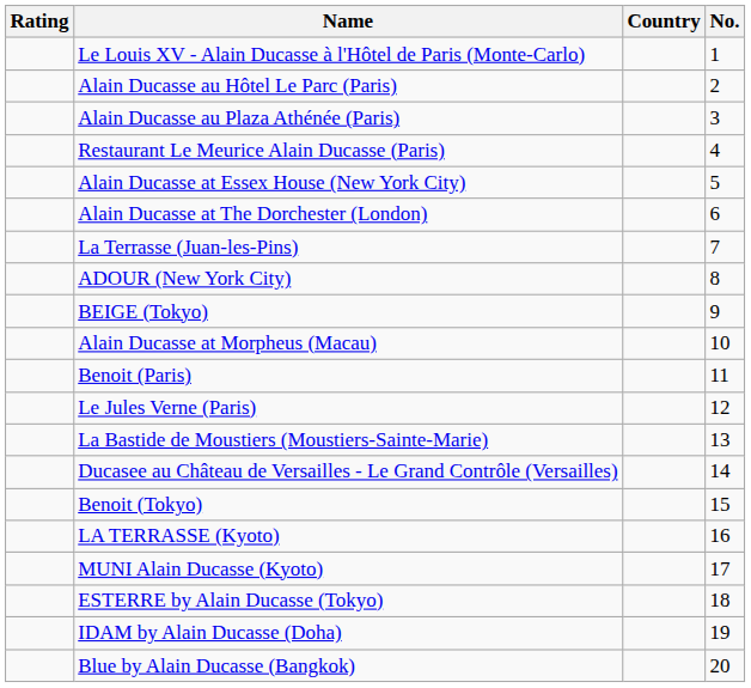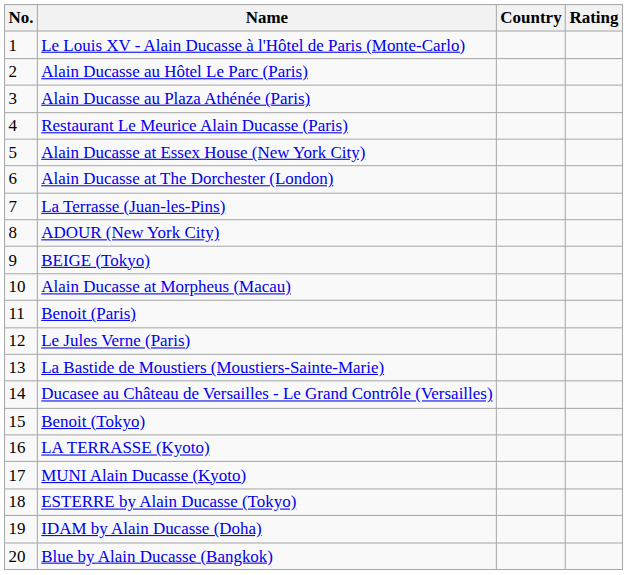 <table class="wikitable sortable plainrowheaders" style="text-align:left;"">
 <tr>
-<th>Rating</th>
+<th>No.</th>
 <th>Name</th>
 <th>Country</th>
-<th>No.</th>
+<th>Rating</th>
 </tr>
 <tr>
-<td></td>
+<td>1</td>
 <td><a href='#'>Le Louis XV - Alain Ducasse à l'Hôtel de Paris (Monte-Carlo)</a></td>
 <td></td>
-<td>1</td>
+<td></td>
 </tr>
 <tr>
-<td></td>
+<td>2</td>
 <td><a href='#'>Alain Ducasse au Hôtel Le Parc (Paris)</a></td>
 <td></td>
-<td>2</td>
+<td></td>
 </tr>
 <tr>
-<td></td>
+<td>3</td>
 <td><a href='#'>Alain Ducasse au Plaza Athénée (Paris)</a></td>
 <td></td>
-<td>3</td>
+<td></td>
 </tr>
 <tr>
-<td></td>
+<td>4</td>
 <td><a href='#'>Restaurant Le Meurice Alain Ducasse (Paris)</a></td>
 <td></td>
-<td>4</td>
+<td></td>
 </tr>
 <tr>
-<td></td>
+<td>5</td>
 <td><a href='#'>Alain Ducasse at Essex House (New York City)</a></td>
 <td></td>
-<td>5</td>
+<td></td>
 </tr>
 <tr>
-<td></td>
+<td>6</td>
 <td><a href='#'>Alain Ducasse at The Dorchester (London)</a></td>
 <td></td>
-<td>6</td>
+<td></td>
 </tr>
 <tr>
-<td></td>
+<td>7</td>
 <td><a href='#'>La Terrasse (Juan-les-Pins)</a></td>
 <td></td>
-<td>7</td>
+<td></td>
 </tr>
 <tr>
-<td></td>
+<td>8</td>
 <td><a href='#'>ADOUR (New York City)</a></td>
 <td></td>
-<td>8</td>
+<td></td>
 </tr>
 <tr>
-<td></td>
+<td>9</td>
 <td><a href='#'>BEIGE (Tokyo)</a></td>
 <td></td>
-<td>9</td>
+<td></td>
 </tr>
 <tr>
-<td></td>
+<td>10</td>
 <td><a href='#'>Alain Ducasse at Morpheus (Macau)</a></td>
 <td></td>
-<td>10</td>
+<td></td>
 </tr>
 <tr>
-<td></td>
+<td>11</td>
 <td><a href='#'>Benoit (Paris)</a></td>
 <td></td>
-<td>11</td>
+<td></td>
 </tr>
 <tr>
-<td></td>
+<td>12</td>
 <td><a href='#'>Le Jules Verne (Paris)</a></td>
 <td></td>
-<td>12</td>
+<td></td>
 </tr>
 <tr>
-<td></td>
+<td>13</td>
 <td><a href='#'>La Bastide de Moustiers (Moustiers-Sainte-Marie)</a></td>
 <td></td>
-<td>13</td>
+<td></td>
 </tr>
 <tr>
-<td></td>
+<td>14</td>
 <td><a href='#'>Ducasee au Château de Versailles - Le Grand Contrôle (Versailles)</a></td>
 <td></td>
-<td>14</td>
+<td></td>
 </tr>
 <tr>
-<td></td>
+<td>15</td>
 <td><a href='#'>Benoit (Tokyo)</a></td>
 <td></td>
-<td>15</td>
+<td></td>
 </tr>
 <tr>
-<td></td>
+<td>16</td>
 <td><a href='#'>LA TERRASSE (Kyoto)</a></td>
 <td></td>
-<td>16</td>
+<td></td>
 </tr>
 <tr>
-<td></td>
+<td>17</td>
 <td><a href='#'>MUNI Alain Ducasse (Kyoto)</a></td>
 <td></td>
-<td>17</td>
+<td></td>
 </tr>
 <tr>
-<td></td>
+<td>18</td>
 <td><a href='#'>ESTERRE by Alain Ducasse (Tokyo)</a></td>
 <td></td>
-<td>18</td>
+<td></td>
 </tr>
 <tr>
-<td></td>
+<td>19</td>
 <td><a href='#'>IDAM by Alain Ducasse (Doha)</a></td>
 <td></td>
-<td>19</td>
+<td></td>
 </tr>
 <tr>
-<td></td>
+<td>20</td>
 <td><a href='#'>Blue by Alain Ducasse (Bangkok)</a></td>
 <td></td>
-<td>20</td>
+<td></td>
 </tr>
 </table>
